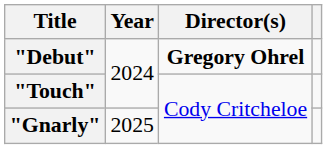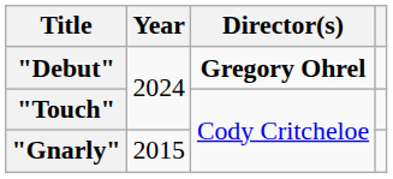 <table class="wikitable plainrowheaders" style="text-align:center">
 <tr>
 <th scope="col">Title</th>
 <th scope="col">Year</th>
 <th scope="col">Director(s)</th>
 <th scope="col"></th>
 </tr>
 <tr>
 <th scope="row">"Debut"</th>
 <td rowspan="2">2024</td>
 <td><strong>Gregory Ohrel</strong></td>
 <td></td>
 </tr>
 <tr>
 <th scope="row">"Touch"</th>
 <td rowspan="2"><a href='#'>Cody Critcheloe</a></td>
 <td></td>
 </tr>
 <tr>
 <th scope="row">"Gnarly"</th>
-<td>2025</td>
+<td>2015</td>
 <td></td>
 </tr>
 </table>
